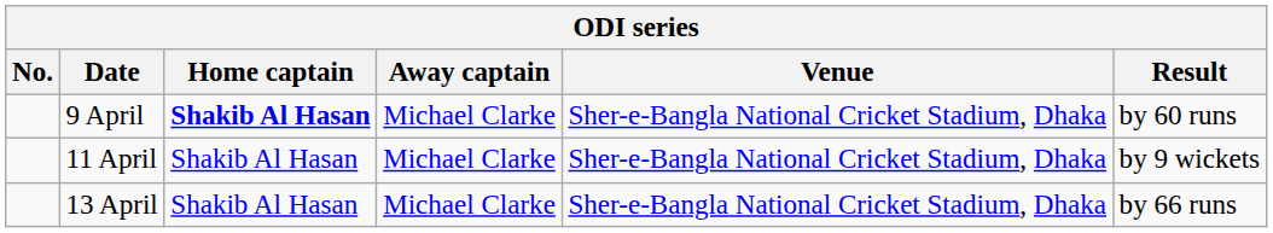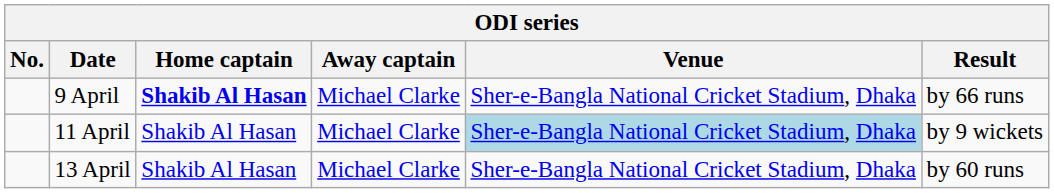 <table class="wikitable">
 <tr>
 <th colspan="6">ODI series</th>
 </tr>
 <tr>
 <th>No.</th>
 <th>Date</th>
 <th>Home captain</th>
 <th>Away captain</th>
 <th>Venue</th>
 <th>Result</th>
 </tr>
 <tr>
 <td></td>
 <td>9 April</td>
 <td><strong><a href='#'>Shakib Al Hasan</a></strong></td>
 <td><a href='#'>Michael Clarke</a></td>
 <td><a href='#'>Sher-e-Bangla National Cricket Stadium</a>, <a href='#'>Dhaka</a></td>
-<td> by 60 runs</td>
+<td> by 66 runs</td>
 </tr>
 <tr>
 <td></td>
 <td>11 April</td>
 <td><a href='#'>Shakib Al Hasan</a></td>
 <td><a href='#'>Michael Clarke</a></td>
-<td><a href='#'>Sher-e-Bangla National Cricket Stadium</a>, <a href='#'>Dhaka</a></td>
+<td style="background: lightblue;"><a href='#'>Sher-e-Bangla National Cricket Stadium</a>, <a href='#'>Dhaka</a></td>
 <td> by 9 wickets</td>
 </tr>
 <tr>
 <td></td>
 <td>13 April</td>
 <td><a href='#'>Shakib Al Hasan</a></td>
 <td><a href='#'>Michael Clarke</a></td>
 <td><a href='#'>Sher-e-Bangla National Cricket Stadium</a>, <a href='#'>Dhaka</a></td>
-<td> by 66 runs</td>
+<td> by 60 runs</td>
 </tr>
 </table>
